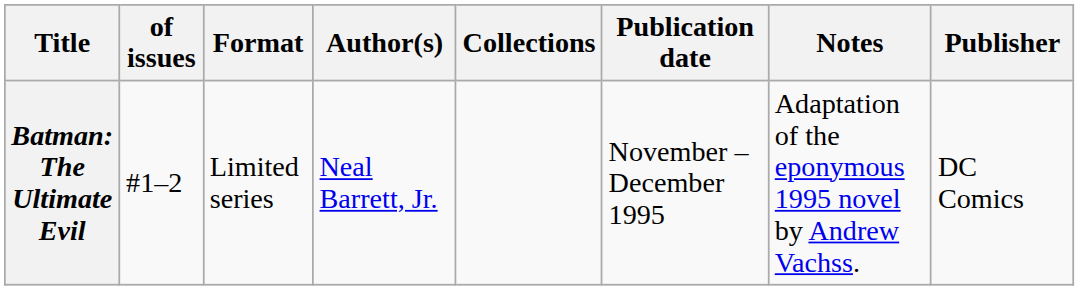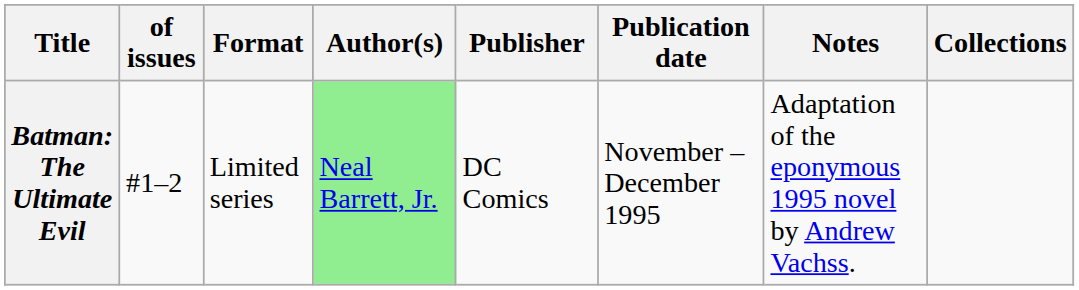 <table class="wikitable">
 <tr>
 <th>Title</th>
 <th style="width:40pt"> of issues</th>
 <th style="width:75pt">Format</th>
 <th style="width:125pt">Author(s)</th>
-<th>Collections</th>
+<th style="width:125pt">Publisher</th>
 <th style="width:150pt">Publication date</th>
 <th style="width:175pt">Notes</th>
-<th style="width:125pt">Publisher</th>
+<th>Collections</th>
 </tr>
 <tr>
 <th><em>Batman: The Ultimate Evil</em></th>
 <td>#1–2</td>
 <td>Limited series</td>
-<td><a href='#'>Neal Barrett, Jr.</a></td>
-<td></td>
+<td style="background: lightgreen;"><a href='#'>Neal Barrett, Jr.</a></td>
+<td>DC Comics</td>
 <td>November – December 1995</td>
 <td>Adaptation of the <a href='#'>eponymous 1995 novel</a> by <a href='#'>Andrew Vachss</a>.</td>
-<td>DC Comics</td>
+<td></td>
 </tr>
 </table>
